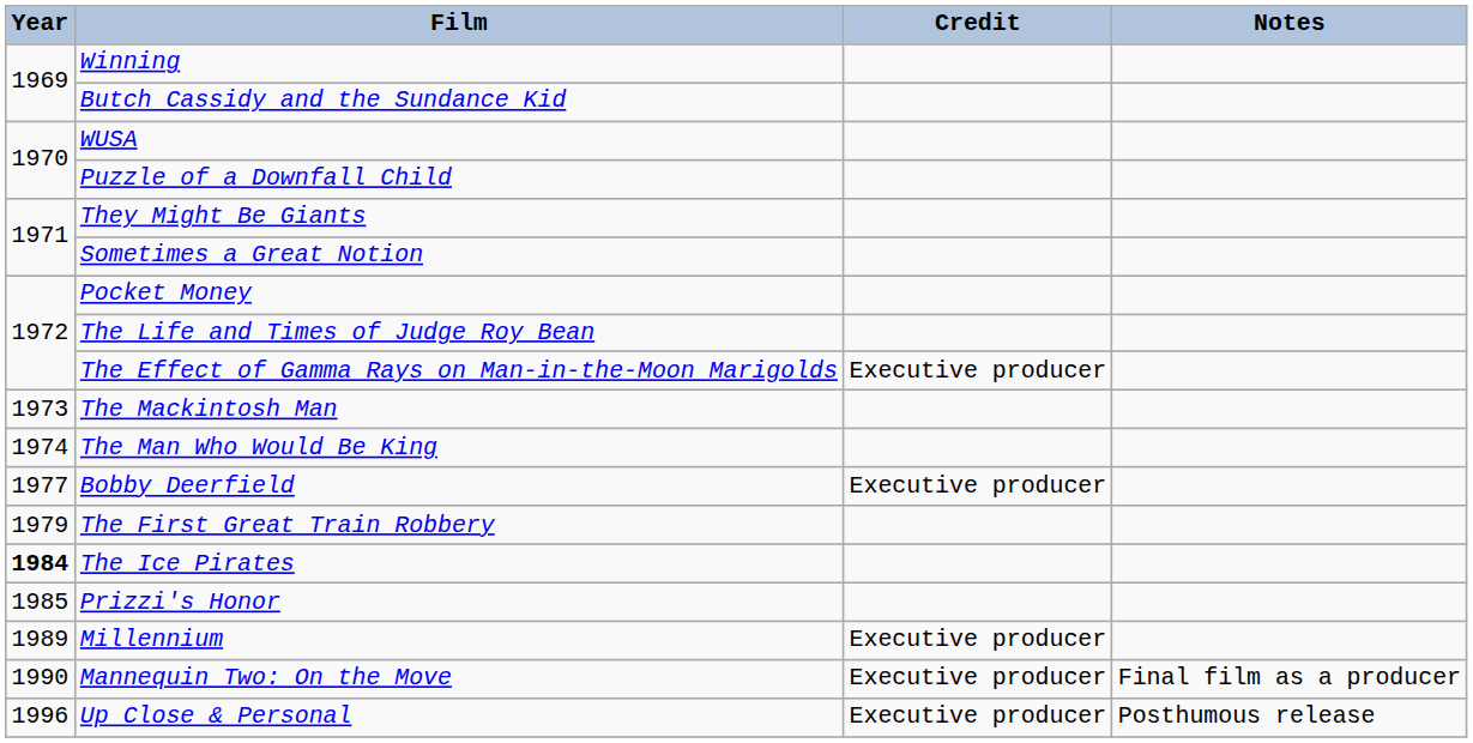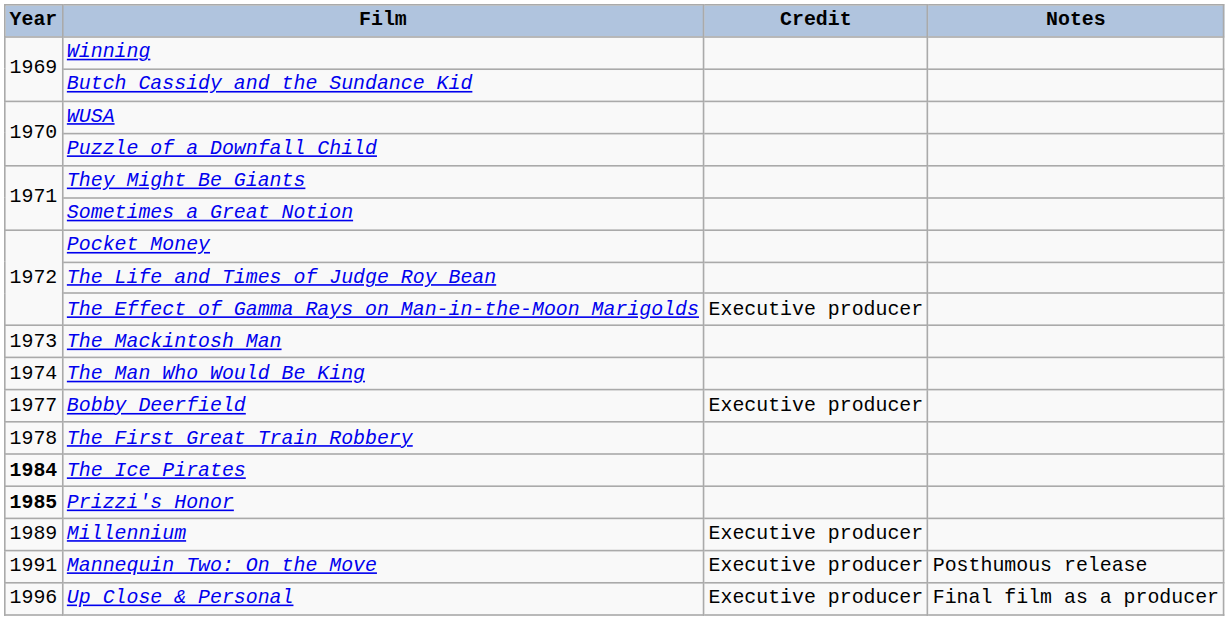 <table class="wikitable" style="font-size:95%;">
 <tr>
 <th style="background:#B0C4DE;">Year</th>
 <th style="background:#B0C4DE;">Film</th>
 <th style="background:#B0C4DE;">Credit</th>
 <th style="background:#B0C4DE;">Notes</th>
 </tr>
 <tr>
 <td rowspan=2>1969</td>
 <td><em><a href='#'>Winning</a></em></td>
 <td></td>
 <td></td>
 </tr>
 <tr>
 <td><em><a href='#'>Butch Cassidy and the Sundance Kid</a></em></td>
 <td></td>
 <td></td>
 </tr>
 <tr>
 <td rowspan=2>1970</td>
 <td><em><a href='#'>WUSA</a></em></td>
 <td></td>
 <td></td>
 </tr>
 <tr>
 <td><em><a href='#'>Puzzle of a Downfall Child</a></em></td>
 <td></td>
 <td></td>
 </tr>
 <tr>
 <td rowspan=2>1971</td>
 <td><em><a href='#'>They Might Be Giants</a></em></td>
 <td></td>
 <td></td>
 </tr>
 <tr>
 <td><em><a href='#'>Sometimes a Great Notion</a></em></td>
 <td></td>
 <td></td>
 </tr>
 <tr>
 <td rowspan=3>1972</td>
 <td><em><a href='#'>Pocket Money</a></em></td>
 <td></td>
 <td></td>
 </tr>
 <tr>
 <td><em><a href='#'>The Life and Times of Judge Roy Bean</a></em></td>
 <td></td>
 <td></td>
 </tr>
 <tr>
 <td><em><a href='#'>The Effect of Gamma Rays on Man-in-the-Moon Marigolds</a></em></td>
 <td>Executive producer</td>
 <td></td>
 </tr>
 <tr>
 <td>1973</td>
 <td><em><a href='#'>The Mackintosh Man</a></em></td>
 <td></td>
 <td></td>
 </tr>
 <tr>
 <td>1974</td>
 <td><em><a href='#'>The Man Who Would Be King</a></em></td>
 <td></td>
 <td></td>
 </tr>
 <tr>
 <td>1977</td>
 <td><em><a href='#'>Bobby Deerfield</a></em></td>
 <td>Executive producer</td>
 <td></td>
 </tr>
 <tr>
-<td>1979</td>
+<td>1978</td>
 <td><em><a href='#'>The First Great Train Robbery</a></em></td>
 <td></td>
 <td></td>
 </tr>
 <tr>
 <td><strong>1984</strong></td>
 <td><em><a href='#'>The Ice Pirates</a></em></td>
 <td></td>
 <td></td>
 </tr>
 <tr>
-<td>1985</td>
+<td><strong>1985</strong></td>
 <td><em><a href='#'>Prizzi's Honor</a></em></td>
 <td></td>
 <td></td>
 </tr>
 <tr>
 <td>1989</td>
 <td><em><a href='#'>Millennium</a></em></td>
 <td>Executive producer</td>
 <td></td>
 </tr>
 <tr>
-<td>1990</td>
+<td>1991</td>
 <td><em><a href='#'>Mannequin Two: On the Move</a></em></td>
 <td>Executive producer</td>
-<td>Final film as a producer</td>
+<td>Posthumous release</td>
 </tr>
 <tr>
 <td>1996</td>
 <td><em><a href='#'>Up Close & Personal</a></em></td>
 <td>Executive producer</td>
-<td>Posthumous release</td>
+<td>Final film as a producer</td>
 </tr>
 </table>
